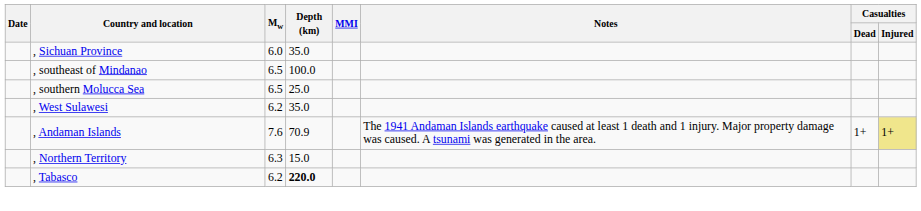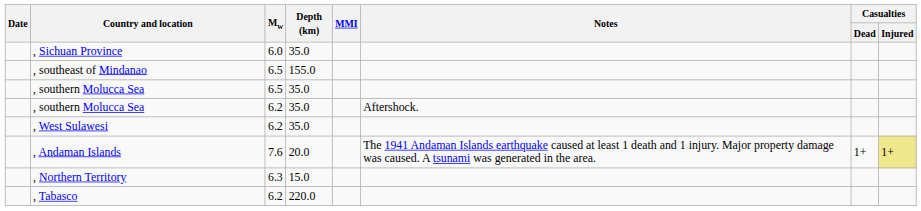 <table class="wikitable sortable sort-under" style="border:1px black; margin-left:1em;">
 <tr>
 <th rowspan="2"><small>Date</small></th>
 <th rowspan="2" style="width: 310px"><small>Country and location</small></th>
 <th rowspan="2"><small>M<sub>w</sub></small></th>
 <th rowspan="2"><small>Depth (km)</small></th>
 <th rowspan="2"><small><a href='#'>MMI</a></small></th>
 <th rowspan="2" class="unsortable"><small>Notes</small></th>
 <th colspan="2"><small>Casualties</small></th>
 </tr>
 <tr>
 <th><small>Dead</small></th>
 <th><small>Injured</small></th>
 </tr>
 <tr>
 <td></td>
 <td>, <a href='#'>Sichuan Province</a></td>
 <td>6.0</td>
 <td>35.0</td>
 <td></td>
 <td></td>
 <td></td>
 <td></td>
 </tr>
 <tr>
 <td></td>
 <td>, southeast of <a href='#'>Mindanao</a></td>
 <td>6.5</td>
-<td>100.0</td>
+<td>155.0</td>
 <td></td>
 <td></td>
 <td></td>
 <td></td>
 </tr>
 <tr>
 <td></td>
 <td>, southern <a href='#'>Molucca Sea</a></td>
 <td>6.5</td>
-<td>25.0</td>
+<td>35.0</td>
 <td></td>
 <td></td>
+<td></td>
+<td></td>
+</tr>
+<tr>
+<td></td>
+<td>, southern <a href='#'>Molucca Sea</a></td>
+<td>6.2</td>
+<td>35.0</td>
+<td></td>
+<td>Aftershock.</td>
 <td></td>
 <td></td>
 </tr>
 <tr>
 <td></td>
 <td>, <a href='#'>West Sulawesi</a></td>
 <td>6.2</td>
 <td>35.0</td>
 <td></td>
 <td></td>
 <td></td>
 <td></td>
 </tr>
 <tr>
 <td></td>
 <td>, <a href='#'>Andaman Islands</a></td>
 <td>7.6</td>
-<td>70.9</td>
+<td>20.0</td>
 <td></td>
 <td>The <a href='#'>1941 Andaman Islands earthquake</a> caused at least 1 death and 1 injury. Major property damage was caused. A <a href='#'>tsunami</a> was generated in the area.</td>
 <td>1+</td>
 <td style="background: khaki;">1+</td>
 </tr>
 <tr>
 <td></td>
 <td>, <a href='#'>Northern Territory</a></td>
 <td>6.3</td>
 <td>15.0</td>
 <td></td>
 <td></td>
 <td></td>
 <td></td>
 </tr>
 <tr>
 <td></td>
 <td>, <a href='#'>Tabasco</a></td>
 <td>6.2</td>
-<td><strong>220.0</strong></td>
+<td>220.0</td>
 <td></td>
 <td></td>
 <td></td>
 <td></td>
 </tr>
 </table>
